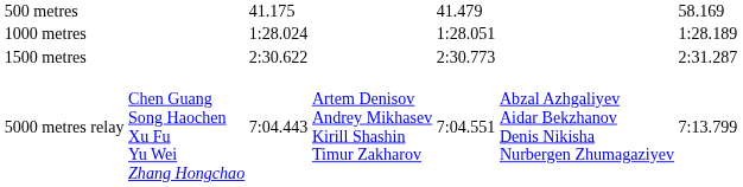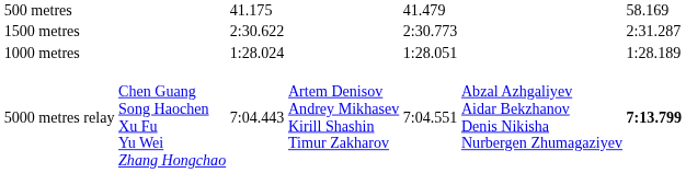 <table>
 <tr>
 <td>500 metres<br></td>
 <td></td>
 <td>41.175</td>
 <td></td>
 <td>41.479</td>
 <td></td>
 <td>58.169</td>
 </tr>
 <tr>
+<td>1500 metres<br></td>
+<td></td>
+<td>2:30.622</td>
+<td></td>
+<td>2:30.773</td>
+<td></td>
+<td>2:31.287</td>
+</tr>
+<tr>
 <td>1000 metres<br></td>
 <td></td>
 <td>1:28.024</td>
 <td></td>
 <td>1:28.051</td>
 <td></td>
 <td>1:28.189</td>
 </tr>
 <tr>
-<td>1500 metres<br></td>
-<td></td>
-<td>2:30.622</td>
-<td></td>
-<td>2:30.773</td>
-<td></td>
-<td>2:31.287</td>
-</tr>
-<tr>
 <td>5000 metres relay<br></td>
 <td valign=top><br><a href='#'>Chen Guang</a><br><a href='#'>Song Haochen</a><br><a href='#'>Xu Fu</a><br><a href='#'>Yu Wei</a><br><em><a href='#'>Zhang Hongchao</a></em></td>
 <td>7:04.443</td>
 <td valign=top><br><a href='#'>Artem Denisov</a><br><a href='#'>Andrey Mikhasev</a><br><a href='#'>Kirill Shashin</a><br><a href='#'>Timur Zakharov</a></td>
 <td>7:04.551</td>
 <td valign=top><br><a href='#'>Abzal Azhgaliyev</a><br><a href='#'>Aidar Bekzhanov</a><br><a href='#'>Denis Nikisha</a><br><a href='#'>Nurbergen Zhumagaziyev</a></td>
-<td>7:13.799</td>
+<td><strong>7:13.799</strong></td>
 </tr>
 </table>
